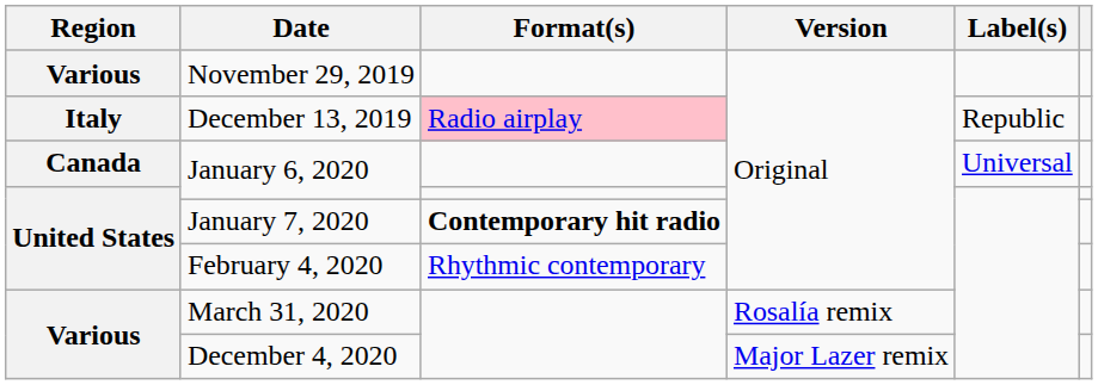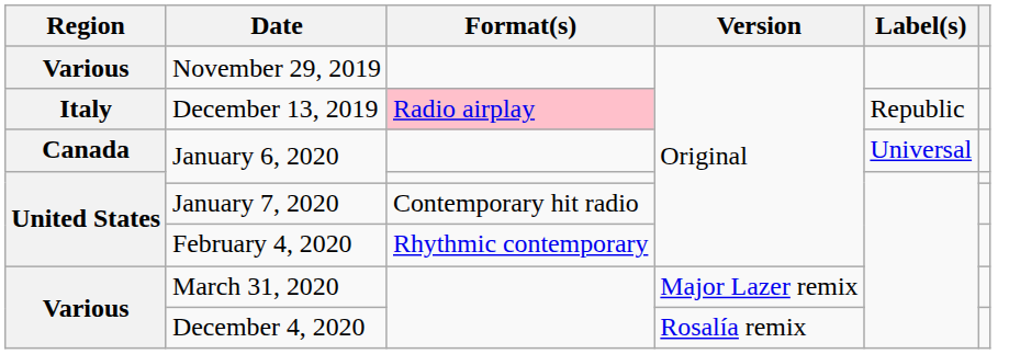 <table class="wikitable plainrowheaders">
 <tr>
 <th scope="col">Region</th>
 <th scope="col">Date</th>
 <th scope="col">Format(s)</th>
 <th scope="col">Version</th>
 <th scope="col">Label(s)</th>
 <th scope="col"></th>
 </tr>
 <tr>
 <th scope="row">Various</th>
 <td>November 29, 2019</td>
 <td></td>
 <td rowspan="6">Original</td>
 <td></td>
 <td style="text-align:center;"></td>
 </tr>
 <tr>
 <th scope="row">Italy</th>
 <td>December 13, 2019</td>
 <td style="background: pink;"><a href='#'>Radio airplay</a></td>
 <td>Republic</td>
 <td style="text-align:center;"></td>
 </tr>
 <tr>
 <th scope="row">Canada</th>
 <td rowspan="2">January 6, 2020</td>
 <td></td>
 <td><a href='#'>Universal</a></td>
 <td style="text-align:center;"></td>
 </tr>
 <tr>
 <th scope="row" rowspan="3">United States</th>
 <td></td>
 <td rowspan="5"></td>
 <td style="text-align:center;"></td>
 </tr>
 <tr>
 <td>January 7, 2020</td>
-<td><strong>Contemporary hit radio</strong></td>
+<td>Contemporary hit radio</td>
 <td style="text-align:center;"></td>
 </tr>
 <tr>
 <td>February 4, 2020</td>
 <td><a href='#'>Rhythmic contemporary</a></td>
 <td style="text-align:center;"></td>
 </tr>
 <tr>
 <th rowspan="2" scope="row">Various</th>
 <td>March 31, 2020</td>
 <td rowspan="2"></td>
-<td><a href='#'>Rosalía</a> remix</td>
+<td><a href='#'>Major Lazer</a> remix</td>
 <td style="text-align:center;"></td>
 </tr>
 <tr>
 <td>December 4, 2020</td>
-<td><a href='#'>Major Lazer</a> remix</td>
+<td><a href='#'>Rosalía</a> remix</td>
 <td style="text-align:center;"></td>
 </tr>
 </table>
